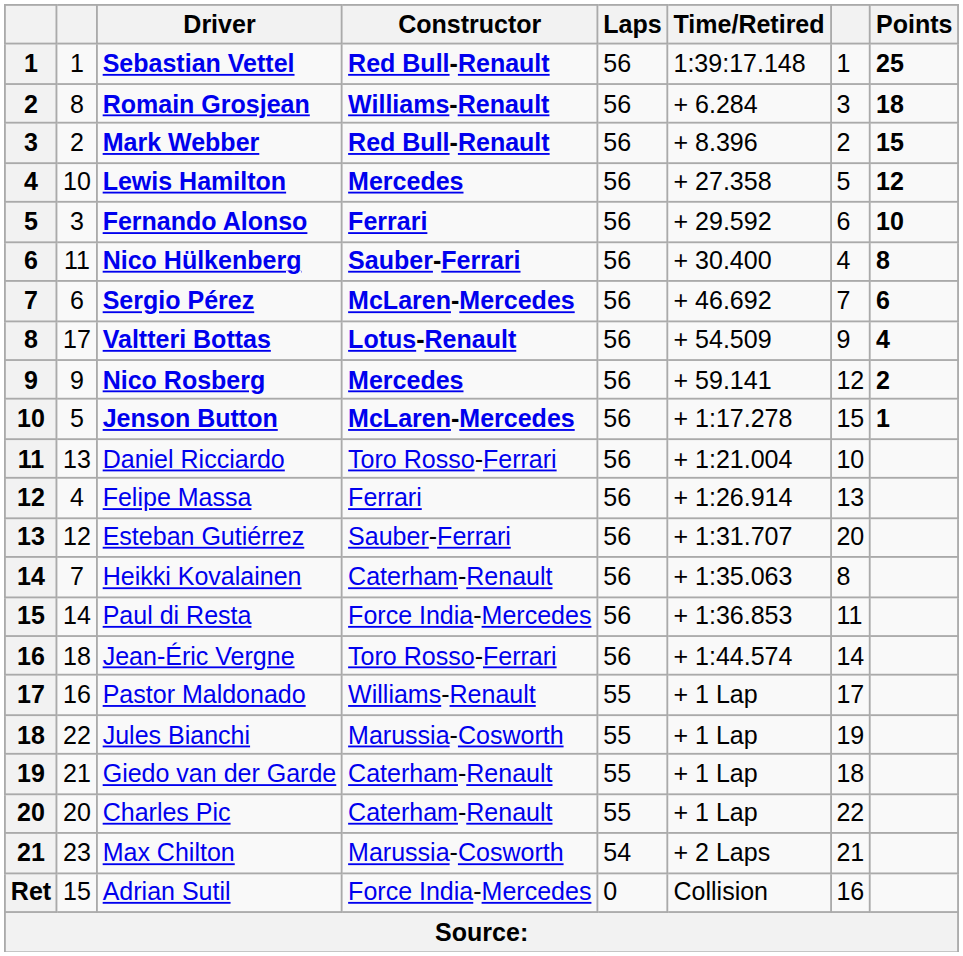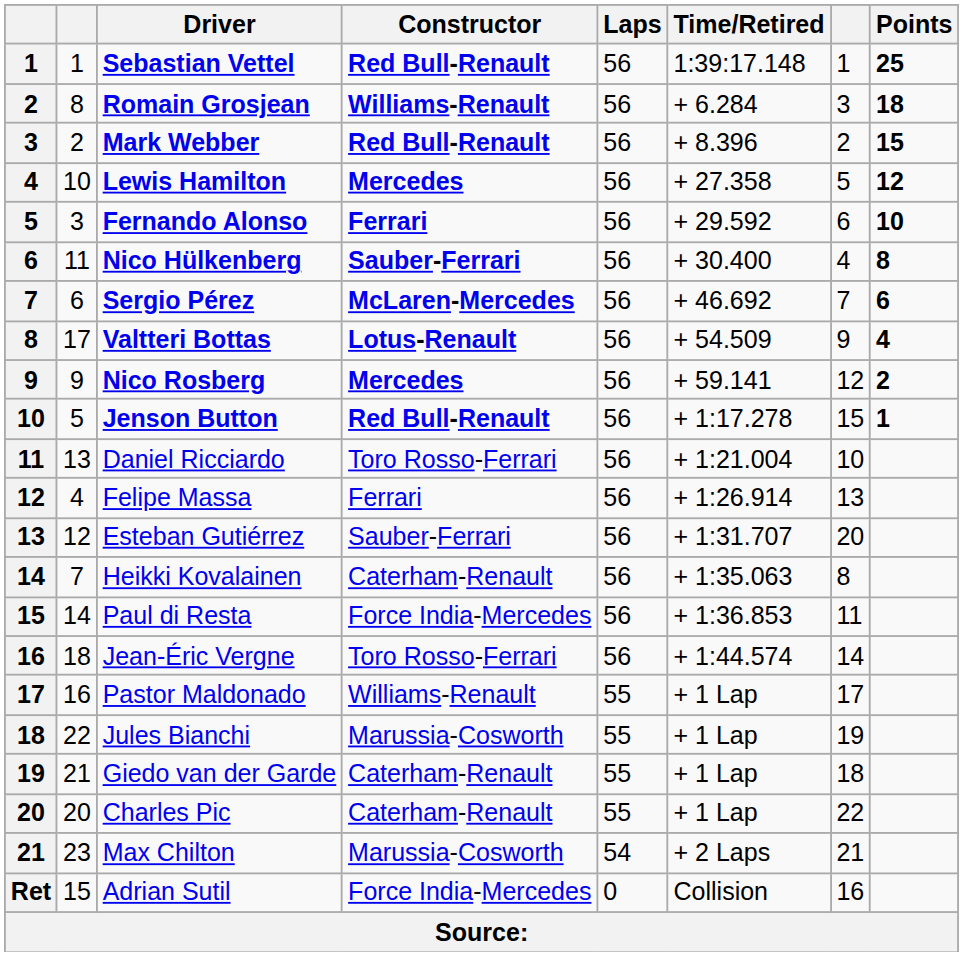 <table class=wikitable style="font-size:85%">
 <tr>
 <th></th>
 <th></th>
 <th>Driver</th>
 <th>Constructor</th>
 <th>Laps</th>
 <th>Time/Retired</th>
 <th></th>
 <th>Points</th>
 </tr>
 <tr>
 <th>1</th>
 <td align="center">1</td>
 <td> <strong><a href='#'>Sebastian Vettel</a></strong></td>
 <td><strong><a href='#'>Red Bull</a>-<a href='#'>Renault</a></strong></td>
 <td>56</td>
 <td>1:39:17.148</td>
 <td>1</td>
 <td><strong>25</strong></td>
 </tr>
 <tr>
 <th>2</th>
 <td align="center">8</td>
 <td> <strong><a href='#'>Romain Grosjean</a></strong></td>
 <td><strong><a href='#'>Williams</a>-<a href='#'>Renault</a></strong></td>
 <td>56</td>
 <td>+ 6.284</td>
 <td>3</td>
 <td><strong>18</strong></td>
 </tr>
 <tr>
 <th>3</th>
 <td align="center">2</td>
 <td> <strong><a href='#'>Mark Webber</a></strong></td>
 <td><strong><a href='#'>Red Bull</a>-<a href='#'>Renault</a></strong></td>
 <td>56</td>
 <td>+ 8.396</td>
 <td>2</td>
 <td><strong>15</strong></td>
 </tr>
 <tr>
 <th>4</th>
 <td align="center">10</td>
 <td> <strong><a href='#'>Lewis Hamilton</a></strong></td>
 <td><strong><a href='#'>Mercedes</a></strong></td>
 <td>56</td>
 <td>+ 27.358</td>
 <td>5</td>
 <td><strong>12</strong></td>
 </tr>
 <tr>
 <th>5</th>
 <td align="center">3</td>
 <td> <strong><a href='#'>Fernando Alonso</a></strong></td>
 <td><strong><a href='#'>Ferrari</a></strong></td>
 <td>56</td>
 <td>+ 29.592</td>
 <td>6</td>
 <td><strong>10</strong></td>
 </tr>
 <tr>
 <th>6</th>
 <td align="center">11</td>
 <td> <strong><a href='#'>Nico Hülkenberg</a></strong></td>
 <td><strong><a href='#'>Sauber</a>-<a href='#'>Ferrari</a></strong></td>
 <td>56</td>
 <td>+ 30.400</td>
 <td>4</td>
 <td><strong>8</strong></td>
 </tr>
 <tr>
 <th>7</th>
 <td align="center">6</td>
 <td> <strong><a href='#'>Sergio Pérez</a></strong></td>
 <td><strong><a href='#'>McLaren</a>-<a href='#'>Mercedes</a></strong></td>
 <td>56</td>
 <td>+ 46.692</td>
 <td>7</td>
 <td><strong>6</strong></td>
 </tr>
 <tr>
 <th>8</th>
 <td align="center">17</td>
 <td> <strong><a href='#'>Valtteri Bottas</a></strong></td>
 <td><strong><a href='#'>Lotus</a>-<a href='#'>Renault</a></strong></td>
 <td>56</td>
 <td>+ 54.509</td>
 <td>9</td>
 <td><strong>4</strong></td>
 </tr>
 <tr>
 <th>9</th>
 <td align="center">9</td>
 <td> <strong><a href='#'>Nico Rosberg</a></strong></td>
 <td><strong><a href='#'>Mercedes</a></strong></td>
 <td>56</td>
 <td>+ 59.141</td>
 <td>12</td>
 <td><strong>2</strong></td>
 </tr>
 <tr>
 <th>10</th>
 <td align="center">5</td>
 <td> <strong><a href='#'>Jenson Button</a></strong></td>
-<td><strong><a href='#'>McLaren</a>-<a href='#'>Mercedes</a></strong></td>
+<td><strong><a href='#'>Red Bull</a>-<a href='#'>Renault</a></strong></td>
 <td>56</td>
 <td>+ 1:17.278</td>
 <td>15</td>
 <td><strong>1</strong></td>
 </tr>
 <tr>
 <th>11</th>
 <td align="center">13</td>
 <td> <a href='#'>Daniel Ricciardo</a></td>
 <td><a href='#'>Toro Rosso</a>-<a href='#'>Ferrari</a></td>
 <td>56</td>
 <td>+ 1:21.004</td>
 <td>10</td>
 <td></td>
 </tr>
 <tr>
 <th>12</th>
 <td align="center">4</td>
 <td> <a href='#'>Felipe Massa</a></td>
 <td><a href='#'>Ferrari</a></td>
 <td>56</td>
 <td>+ 1:26.914</td>
 <td>13</td>
 <td></td>
 </tr>
 <tr>
 <th>13</th>
 <td align="center">12</td>
 <td> <a href='#'>Esteban Gutiérrez</a></td>
 <td><a href='#'>Sauber</a>-<a href='#'>Ferrari</a></td>
 <td>56</td>
 <td>+ 1:31.707</td>
 <td>20</td>
 <td></td>
 </tr>
 <tr>
 <th>14</th>
 <td align="center">7</td>
 <td> <a href='#'>Heikki Kovalainen</a></td>
 <td><a href='#'>Caterham</a>-<a href='#'>Renault</a></td>
 <td>56</td>
 <td>+ 1:35.063</td>
 <td>8</td>
 <td></td>
 </tr>
 <tr>
 <th>15</th>
 <td align="center">14</td>
 <td> <a href='#'>Paul di Resta</a></td>
 <td><a href='#'>Force India</a>-<a href='#'>Mercedes</a></td>
 <td>56</td>
 <td>+ 1:36.853</td>
 <td>11</td>
 <td></td>
 </tr>
 <tr>
 <th>16</th>
 <td align="center">18</td>
 <td> <a href='#'>Jean-Éric Vergne</a></td>
 <td><a href='#'>Toro Rosso</a>-<a href='#'>Ferrari</a></td>
 <td>56</td>
 <td>+ 1:44.574</td>
 <td>14</td>
 <td></td>
 </tr>
 <tr>
 <th>17</th>
 <td align="center">16</td>
 <td> <a href='#'>Pastor Maldonado</a></td>
 <td><a href='#'>Williams</a>-<a href='#'>Renault</a></td>
 <td>55</td>
 <td>+ 1 Lap</td>
 <td>17</td>
 <td></td>
 </tr>
 <tr>
 <th>18</th>
 <td align="center">22</td>
 <td> <a href='#'>Jules Bianchi</a></td>
 <td><a href='#'>Marussia</a>-<a href='#'>Cosworth</a></td>
 <td>55</td>
 <td>+ 1 Lap</td>
 <td>19</td>
 <td></td>
 </tr>
 <tr>
 <th>19</th>
 <td align="center">21</td>
 <td> <a href='#'>Giedo van der Garde</a></td>
 <td><a href='#'>Caterham</a>-<a href='#'>Renault</a></td>
 <td>55</td>
 <td>+ 1 Lap</td>
 <td>18</td>
 <td></td>
 </tr>
 <tr>
 <th>20</th>
 <td align="center">20</td>
 <td> <a href='#'>Charles Pic</a></td>
 <td><a href='#'>Caterham</a>-<a href='#'>Renault</a></td>
 <td>55</td>
 <td>+ 1 Lap</td>
 <td>22</td>
 <td></td>
 </tr>
 <tr>
 <th>21</th>
 <td align="center">23</td>
 <td> <a href='#'>Max Chilton</a></td>
 <td><a href='#'>Marussia</a>-<a href='#'>Cosworth</a></td>
 <td>54</td>
 <td>+ 2 Laps</td>
 <td>21</td>
 <td></td>
 </tr>
 <tr>
 <th>Ret</th>
 <td align="center">15</td>
 <td> <a href='#'>Adrian Sutil</a></td>
 <td><a href='#'>Force India</a>-<a href='#'>Mercedes</a></td>
 <td>0</td>
 <td>Collision</td>
 <td>16</td>
 <td></td>
 </tr>
 <tr>
 <th colspan=8>Source:</th>
 </tr>
 <tr>
 </tr>
 </table>
